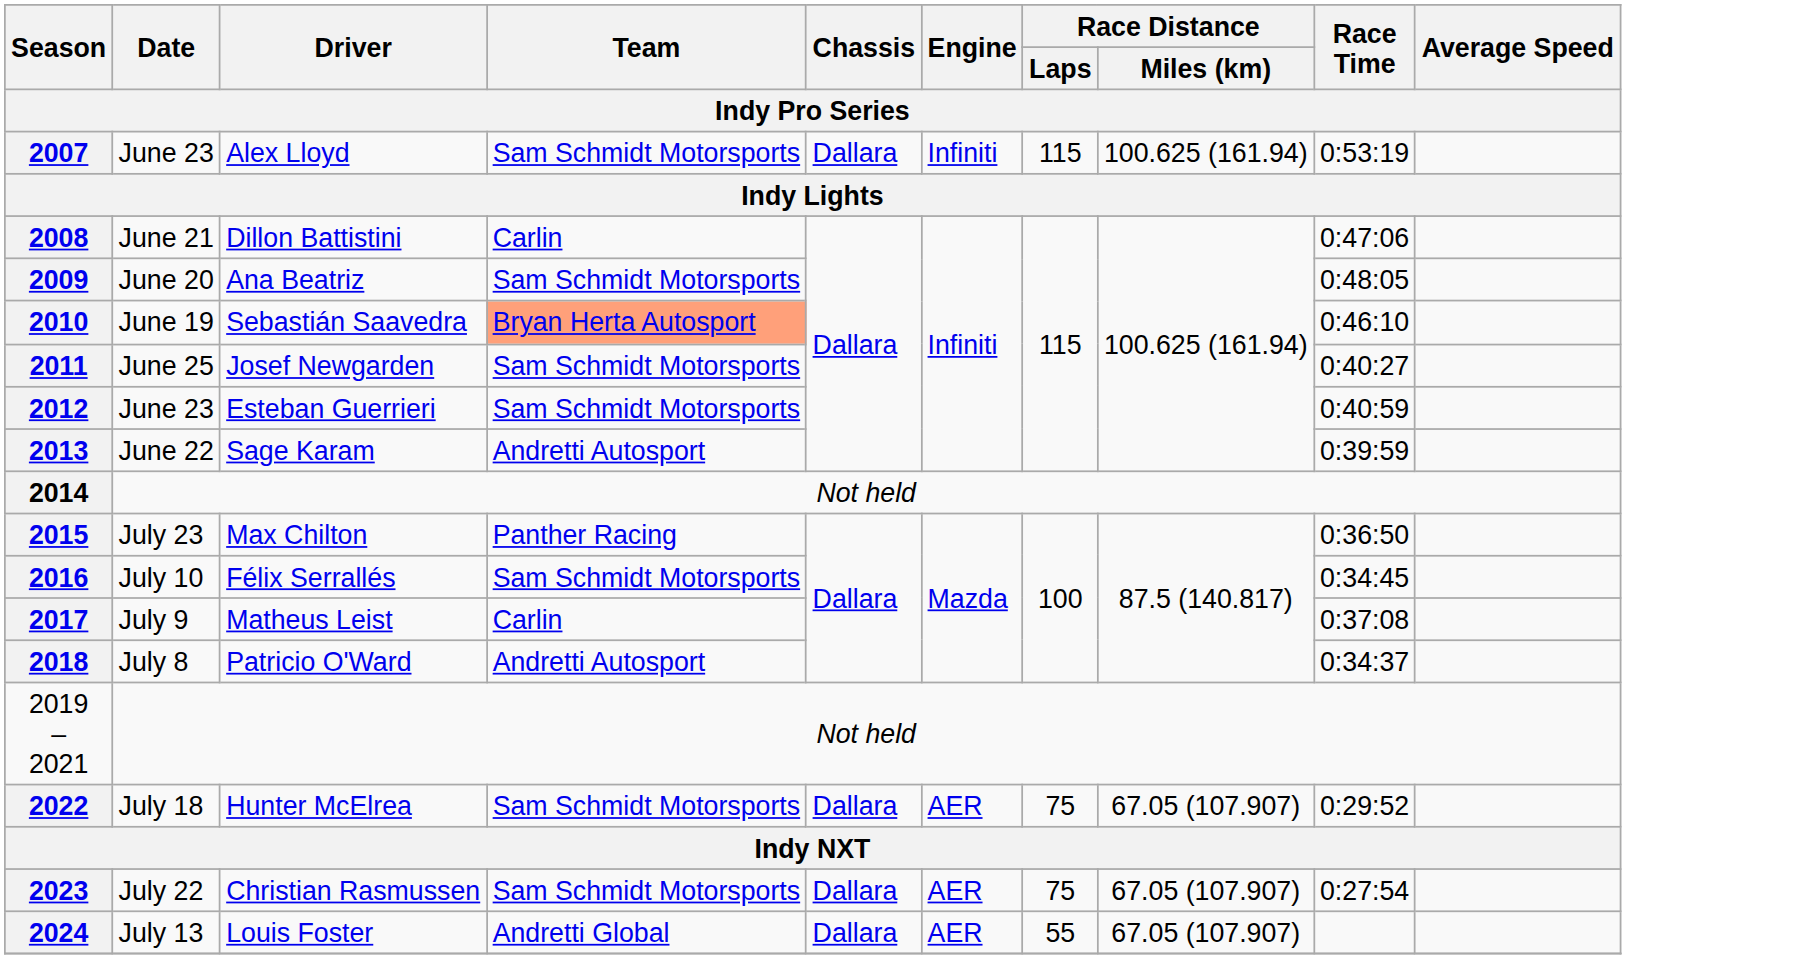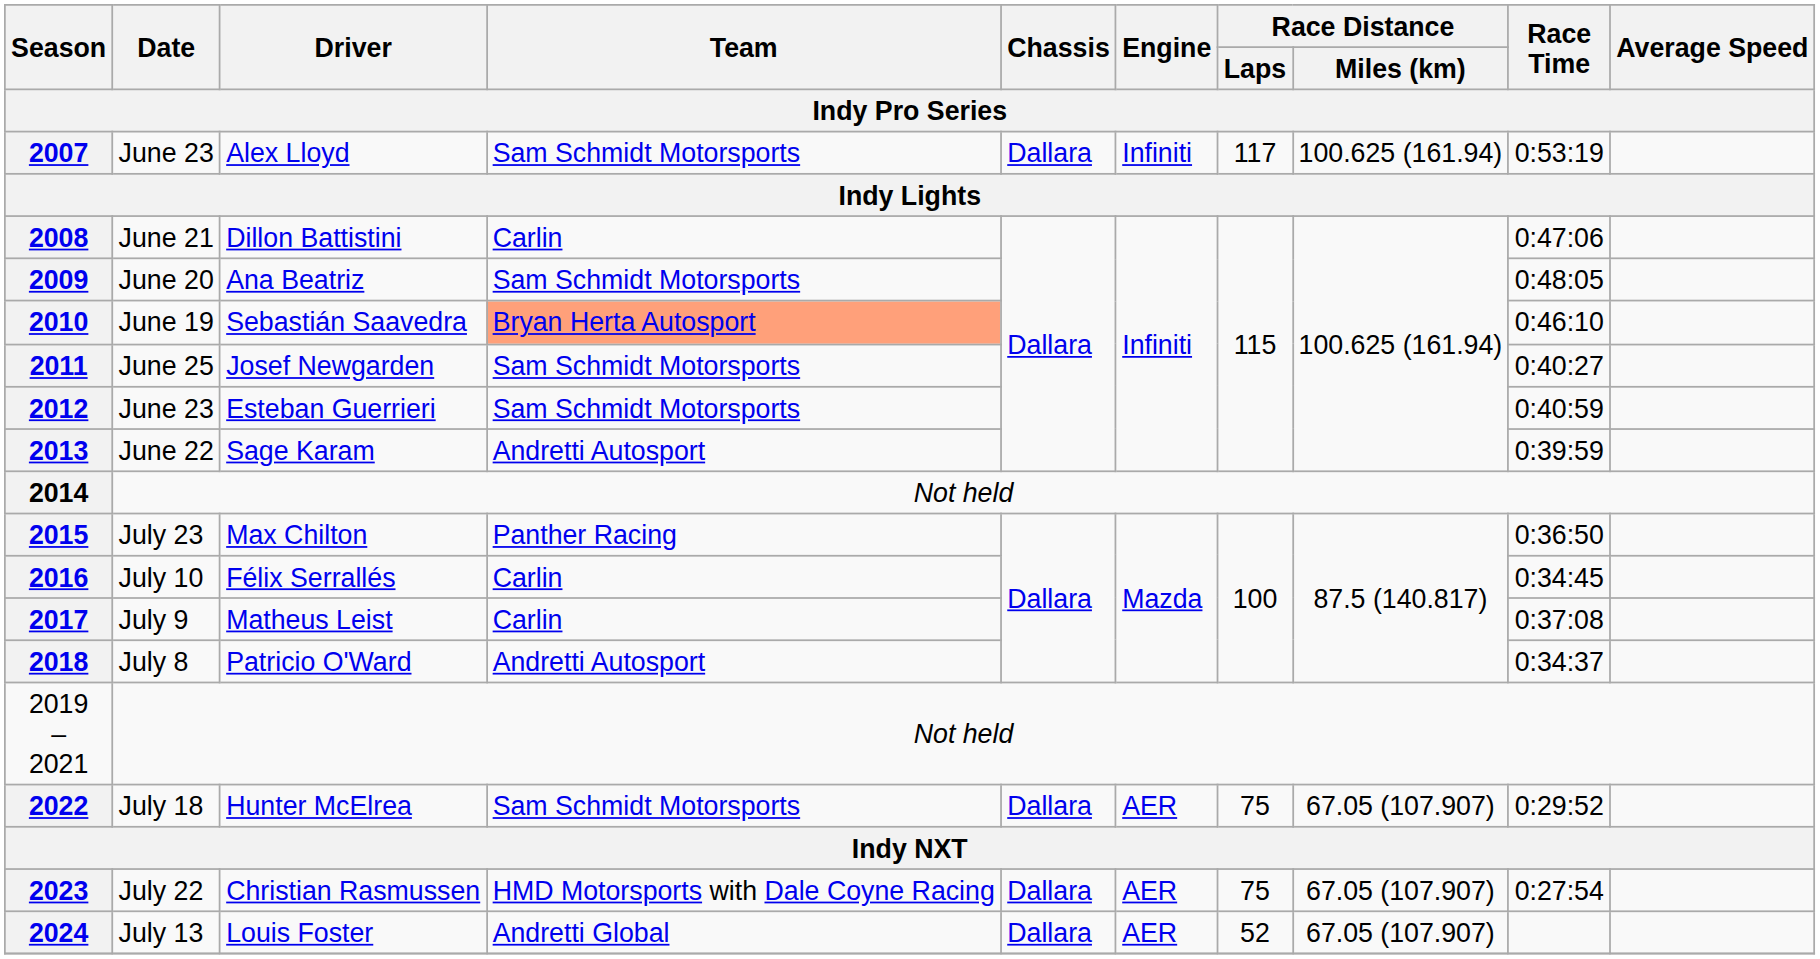 <table class="wikitable" style="font-size: 95%;">
 <tr>
 <th rowspan="2">Season</th>
 <th rowspan="2">Date</th>
 <th rowspan="2">Driver</th>
 <th rowspan="2">Team</th>
 <th rowspan="2">Chassis</th>
 <th rowspan="2">Engine</th>
 <th colspan="2">Race Distance</th>
 <th rowspan="2">Race<br>Time</th>
 <th rowspan="2">Average Speed</th>
 </tr>
 <tr>
 <th>Laps</th>
 <th>Miles (km)</th>
 </tr>
 <tr>
 <th colspan=10>Indy Pro Series</th>
 </tr>
 <tr>
 <th><a href='#'>2007</a></th>
 <td>June 23</td>
 <td> <a href='#'>Alex Lloyd</a></td>
 <td><a href='#'>Sam Schmidt Motorsports</a></td>
 <td rowspan="1"><a href='#'>Dallara</a></td>
 <td rowspan="1"><a href='#'>Infiniti</a></td>
-<td rowspan="1" align="center">115</td>
+<td rowspan="1" align="center">117</td>
 <td rowspan="1" align="center">100.625 (161.94)</td>
 <td align="center">0:53:19</td>
 <td align="center"></td>
 </tr>
 <tr>
 <th colspan=10>Indy Lights</th>
 </tr>
 <tr>
 <th><a href='#'>2008</a></th>
 <td>June 21</td>
 <td> <a href='#'>Dillon Battistini</a></td>
 <td><a href='#'>Carlin</a></td>
 <td rowspan="6"><a href='#'>Dallara</a></td>
 <td rowspan="6"><a href='#'>Infiniti</a></td>
 <td rowspan="6" align="center">115</td>
 <td rowspan="6" align="center">100.625 (161.94)</td>
 <td align="center">0:47:06</td>
 <td align="center"></td>
 </tr>
 <tr>
 <th><a href='#'>2009</a></th>
 <td>June 20</td>
 <td> <a href='#'>Ana Beatriz</a></td>
 <td><a href='#'>Sam Schmidt Motorsports</a></td>
 <td align="center">0:48:05</td>
 <td align="center"></td>
 </tr>
 <tr>
 <th><a href='#'>2010</a></th>
 <td>June 19</td>
 <td> <a href='#'>Sebastián Saavedra</a></td>
 <td style="background: lightsalmon;"><a href='#'>Bryan Herta Autosport</a></td>
 <td align="center">0:46:10</td>
 <td align="center"></td>
 </tr>
 <tr>
 <th><a href='#'>2011</a></th>
 <td>June 25</td>
 <td> <a href='#'>Josef Newgarden</a></td>
 <td><a href='#'>Sam Schmidt Motorsports</a></td>
 <td align="center">0:40:27</td>
 <td align="center"></td>
 </tr>
 <tr>
 <th><a href='#'>2012</a></th>
 <td>June 23</td>
 <td> <a href='#'>Esteban Guerrieri</a></td>
 <td><a href='#'>Sam Schmidt Motorsports</a></td>
 <td align="center">0:40:59</td>
 <td align="center"></td>
 </tr>
 <tr>
 <th><a href='#'>2013</a></th>
 <td>June 22</td>
 <td> <a href='#'>Sage Karam</a></td>
 <td><a href='#'>Andretti Autosport</a></td>
 <td align="center">0:39:59</td>
 <td align="center"></td>
 </tr>
 <tr>
 <th align=center>2014</th>
 <td colspan=9 style="text-align:center;"><em>Not held</em></td>
 </tr>
 <tr>
 <th><a href='#'>2015</a></th>
 <td>July 23</td>
 <td> <a href='#'>Max Chilton</a></td>
 <td><a href='#'>Panther Racing</a></td>
 <td rowspan="4"><a href='#'>Dallara</a></td>
 <td rowspan="4"><a href='#'>Mazda</a></td>
 <td rowspan="4" align="center">100</td>
 <td rowspan="4" align="center">87.5 (140.817)</td>
 <td align="center">0:36:50</td>
 <td align="center"></td>
 </tr>
 <tr>
 <th><a href='#'>2016</a></th>
 <td>July 10</td>
 <td> <a href='#'>Félix Serrallés</a></td>
-<td><a href='#'>Sam Schmidt Motorsports</a></td>
+<td><a href='#'>Carlin</a></td>
 <td align="center">0:34:45</td>
 <td align="center"></td>
 </tr>
 <tr>
 <th><a href='#'>2017</a></th>
 <td>July 9</td>
 <td> <a href='#'>Matheus Leist</a></td>
 <td><a href='#'>Carlin</a></td>
 <td align="center">0:37:08</td>
 <td align="center"></td>
 </tr>
 <tr>
 <th><a href='#'>2018</a></th>
 <td>July 8</td>
 <td> <a href='#'>Patricio O'Ward</a></td>
 <td><a href='#'>Andretti Autosport</a></td>
 <td align="center">0:34:37</td>
 <td align="center"></td>
 </tr>
 <tr>
 <td align=center>2019<br>–<br>2021</td>
 <td colspan=10 align=center><em>Not held</em></td>
 </tr>
 <tr>
 <th><a href='#'>2022</a></th>
 <td>July 18</td>
 <td> <a href='#'>Hunter McElrea</a></td>
 <td><a href='#'>Sam Schmidt Motorsports</a></td>
 <td rowspan="1"><a href='#'>Dallara</a></td>
 <td rowspan="1"><a href='#'>AER</a></td>
 <td rowspan="1" align="center">75</td>
 <td rowspan="1" align="center">67.05 (107.907)</td>
 <td align="center">0:29:52</td>
 <td align="center"></td>
 </tr>
 <tr>
 <th colspan=10>Indy NXT</th>
 </tr>
 <tr>
 <th><a href='#'>2023</a></th>
 <td>July 22</td>
 <td> <a href='#'>Christian Rasmussen</a></td>
-<td><a href='#'>Sam Schmidt Motorsports</a></td>
+<td><a href='#'>HMD Motorsports</a> with <a href='#'>Dale Coyne Racing</a></td>
 <td rowspan="1"><a href='#'>Dallara</a></td>
 <td rowspan="1"><a href='#'>AER</a></td>
 <td rowspan="1" align="center">75</td>
 <td rowspan="1" align="center">67.05 (107.907)</td>
 <td align="center">0:27:54</td>
 <td align="center"></td>
 </tr>
 <tr>
 <th><a href='#'>2024</a></th>
 <td>July 13</td>
 <td> <a href='#'>Louis Foster</a></td>
 <td><a href='#'>Andretti Global</a></td>
 <td><a href='#'>Dallara</a></td>
 <td><a href='#'>AER</a></td>
-<td align="center">55</td>
+<td align="center">52</td>
 <td align="center">67.05 (107.907)</td>
 <td align="center"></td>
 <td align="center"></td>
 </tr>
 <tr>
 </tr>
 </table>
